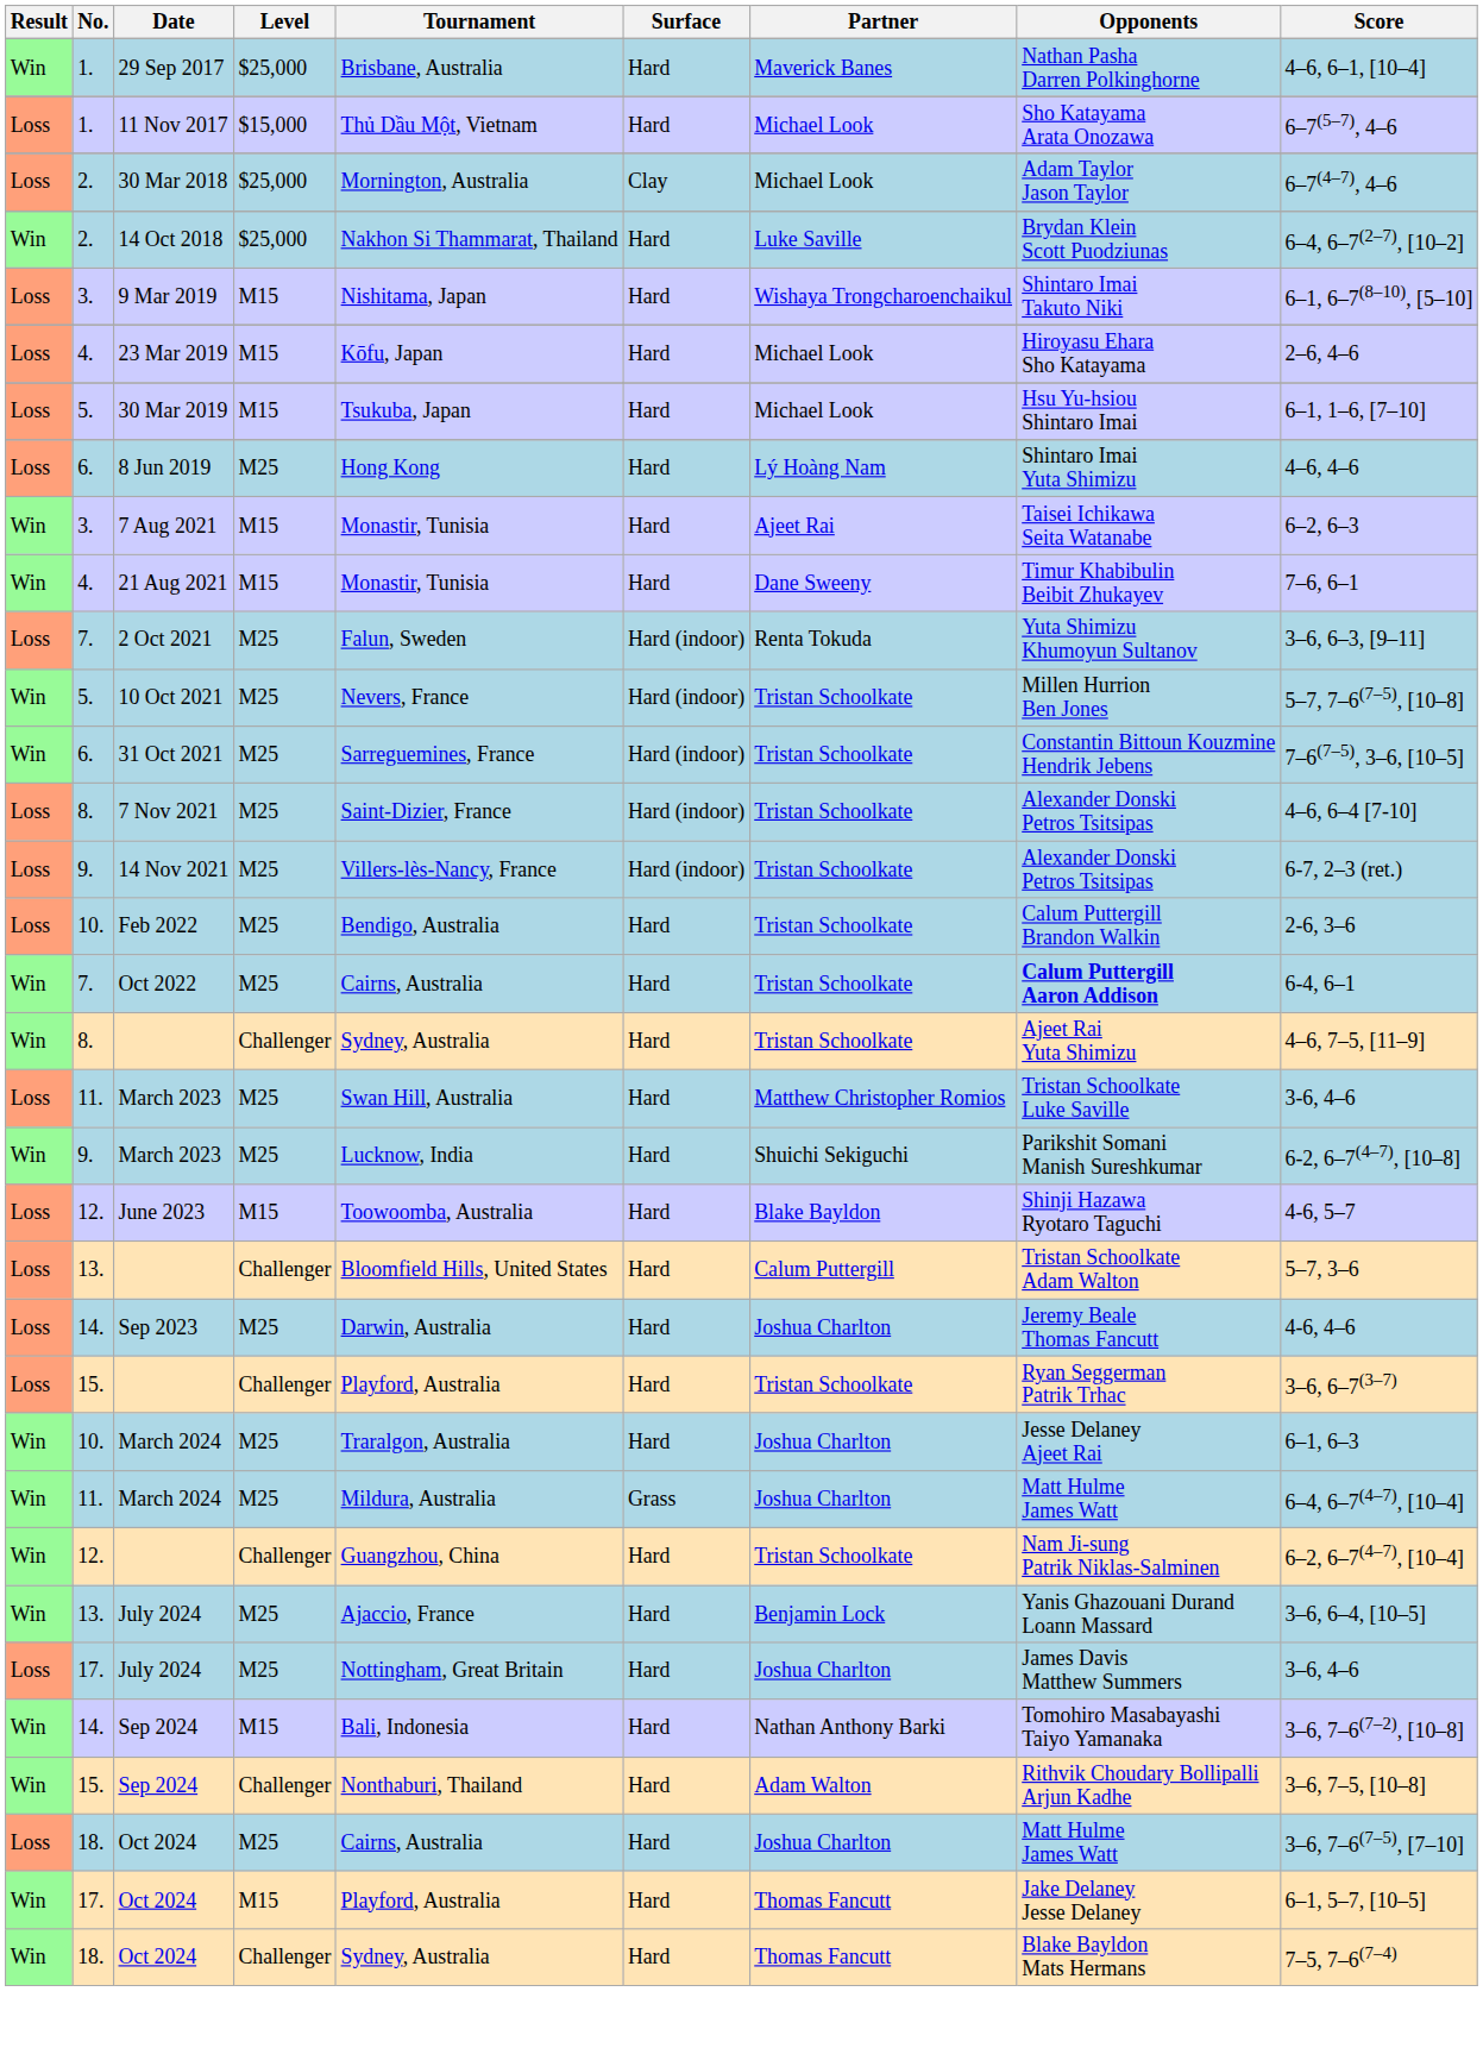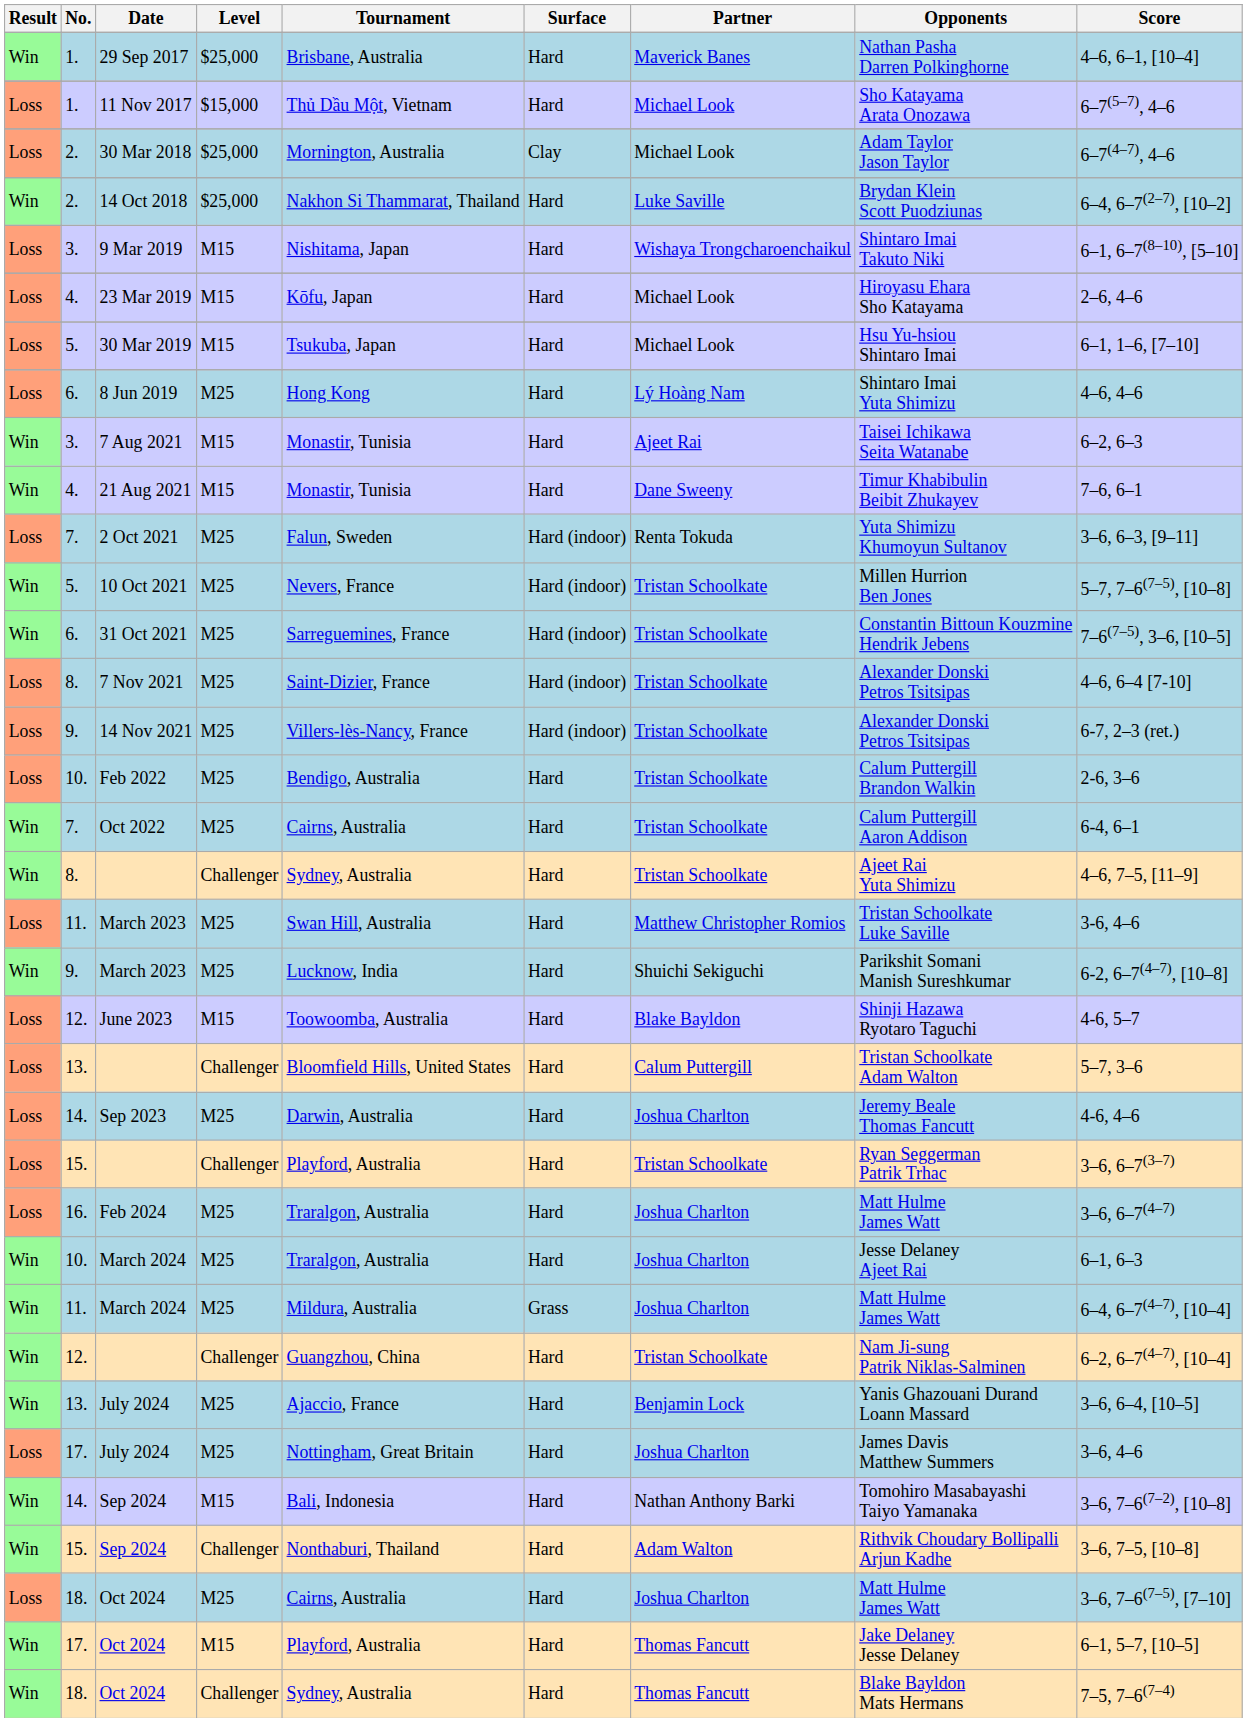 <table class="sortable wikitable">
 <tr>
 <th>Result</th>
 <th class="unsortable">No.</th>
 <th>Date</th>
 <th>Level</th>
 <th>Tournament</th>
 <th>Surface</th>
 <th>Partner</th>
 <th>Opponents</th>
 <th class="unsortable">Score</th>
 </tr>
 <tr>
 </tr>
 <tr style="background:lightblue;">
 <td bgcolor=98FB98>Win</td>
 <td>1.</td>
 <td>29 Sep 2017</td>
 <td>$25,000</td>
 <td><a href='#'>Brisbane</a>, Australia</td>
 <td>Hard</td>
 <td> <a href='#'>Maverick Banes</a></td>
 <td> <a href='#'>Nathan Pasha</a> <br> <a href='#'>Darren Polkinghorne</a></td>
 <td>4–6, 6–1, [10–4]</td>
 </tr>
 <tr>
 </tr>
 <tr style="background:#ccccff;">
 <td style="background:#ffa07a;">Loss</td>
 <td>1.</td>
 <td>11 Nov 2017</td>
 <td>$15,000</td>
 <td><a href='#'>Thủ Dầu Một</a>, Vietnam</td>
 <td>Hard</td>
 <td> <a href='#'>Michael Look</a></td>
 <td> <a href='#'>Sho Katayama</a> <br> <a href='#'>Arata Onozawa</a></td>
 <td>6–7<sup>(5–7)</sup>, 4–6</td>
 </tr>
 <tr>
 </tr>
 <tr style="background:lightblue;">
 <td style="background:#ffa07a;">Loss</td>
 <td>2.</td>
 <td>30 Mar 2018</td>
 <td>$25,000</td>
 <td><a href='#'>Mornington</a>, Australia</td>
 <td>Clay</td>
 <td> Michael Look</td>
 <td> <a href='#'>Adam Taylor</a> <br> <a href='#'>Jason Taylor</a></td>
 <td>6–7<sup>(4–7)</sup>, 4–6</td>
 </tr>
 <tr>
 </tr>
 <tr style="background:lightblue;">
 <td bgcolor=98FB98>Win</td>
 <td>2.</td>
 <td>14 Oct 2018</td>
 <td>$25,000</td>
 <td><a href='#'>Nakhon Si Thammarat</a>, Thailand</td>
 <td>Hard</td>
 <td> <a href='#'>Luke Saville</a></td>
 <td> <a href='#'>Brydan Klein</a> <br> <a href='#'>Scott Puodziunas</a></td>
 <td>6–4, 6–7<sup>(2–7)</sup>,  [10–2]</td>
 </tr>
 <tr>
 </tr>
 <tr style="background:#ccccff;">
 <td style="background:#ffa07a;">Loss</td>
 <td>3.</td>
 <td>9 Mar 2019</td>
 <td>M15</td>
 <td><a href='#'>Nishitama</a>, Japan</td>
 <td>Hard</td>
 <td> <a href='#'>Wishaya Trongcharoenchaikul</a></td>
 <td> <a href='#'>Shintaro Imai</a> <br> <a href='#'>Takuto Niki</a></td>
 <td>6–1, 6–7<sup>(8–10)</sup>, [5–10]</td>
 </tr>
 <tr>
 </tr>
 <tr style="background:#ccccff;">
 <td style="background:#ffa07a;">Loss</td>
 <td>4.</td>
 <td>23 Mar 2019</td>
 <td>M15</td>
 <td><a href='#'>Kōfu</a>, Japan</td>
 <td>Hard</td>
 <td> Michael Look</td>
 <td> <a href='#'>Hiroyasu Ehara</a> <br> Sho Katayama</td>
 <td>2–6, 4–6</td>
 </tr>
 <tr>
 </tr>
 <tr style="background:#ccccff;">
 <td style="background:#ffa07a;">Loss</td>
 <td>5.</td>
 <td>30 Mar 2019</td>
 <td>M15</td>
 <td><a href='#'>Tsukuba</a>, Japan</td>
 <td>Hard</td>
 <td> Michael Look</td>
 <td> <a href='#'>Hsu Yu-hsiou</a> <br> Shintaro Imai</td>
 <td>6–1, 1–6, [7–10]</td>
 </tr>
 <tr>
 </tr>
 <tr style="background:lightblue;">
 <td style="background:#ffa07a;">Loss</td>
 <td>6.</td>
 <td>8 Jun 2019</td>
 <td>M25</td>
 <td><a href='#'>Hong Kong</a></td>
 <td>Hard</td>
 <td> <a href='#'>Lý Hoàng Nam</a></td>
 <td> Shintaro Imai <br> <a href='#'>Yuta Shimizu</a></td>
 <td>4–6, 4–6</td>
 </tr>
 <tr style="background:#ccccff;">
 <td bgcolor=98FB98>Win</td>
 <td>3.</td>
 <td>7 Aug 2021</td>
 <td>M15</td>
 <td><a href='#'>Monastir</a>, Tunisia</td>
 <td>Hard</td>
 <td> <a href='#'>Ajeet Rai</a></td>
 <td> <a href='#'>Taisei Ichikawa</a><br> <a href='#'>Seita Watanabe</a></td>
 <td>6–2, 6–3</td>
 </tr>
 <tr style="background:#ccccff;">
 <td bgcolor=98FB98>Win</td>
 <td>4.</td>
 <td>21 Aug 2021</td>
 <td>M15</td>
 <td><a href='#'>Monastir</a>, Tunisia</td>
 <td>Hard</td>
 <td> <a href='#'>Dane Sweeny</a></td>
 <td> <a href='#'>Timur Khabibulin </a><br> <a href='#'>Beibit Zhukayev</a></td>
 <td>7–6, 6–1</td>
 </tr>
 <tr style="background:lightblue;">
 <td bgcolor=FFA07A>Loss</td>
 <td>7.</td>
 <td>2 Oct 2021</td>
 <td>M25</td>
 <td><a href='#'>Falun</a>, Sweden</td>
 <td>Hard (indoor)</td>
 <td> Renta Tokuda</td>
 <td> <a href='#'>Yuta Shimizu</a> <br> <a href='#'>Khumoyun Sultanov</a></td>
 <td>3–6, 6–3, [9–11]</td>
 </tr>
 <tr style="background:lightblue;">
 <td bgcolor=98FB98>Win</td>
 <td>5.</td>
 <td>10 Oct 2021</td>
 <td>M25</td>
 <td><a href='#'>Nevers</a>, France</td>
 <td>Hard (indoor)</td>
 <td> <a href='#'>Tristan Schoolkate</a></td>
 <td> Millen Hurrion <br> <a href='#'>Ben Jones</a></td>
 <td>5–7, 7–6<sup>(7–5)</sup>, [10–8]</td>
 </tr>
 <tr style="background:lightblue;">
 <td bgcolor=98FB98>Win</td>
 <td>6.</td>
 <td>31 Oct 2021</td>
 <td>M25</td>
 <td><a href='#'>Sarreguemines</a>, France</td>
 <td>Hard (indoor)</td>
 <td> <a href='#'>Tristan Schoolkate</a></td>
 <td> <a href='#'>Constantin Bittoun Kouzmine</a>  <br> <a href='#'>Hendrik Jebens</a></td>
 <td>7–6<sup>(7–5)</sup>, 3–6, [10–5]</td>
 </tr>
 <tr style="background:lightblue;">
 <td style="background:#ffa07a;">Loss</td>
 <td>8.</td>
 <td>7 Nov 2021</td>
 <td>M25</td>
 <td><a href='#'>Saint-Dizier</a>, France</td>
 <td>Hard (indoor)</td>
 <td> <a href='#'>Tristan Schoolkate</a></td>
 <td> <a href='#'>Alexander Donski</a> <br> <a href='#'>Petros Tsitsipas</a></td>
 <td>4–6, 6–4 [7-10]</td>
 </tr>
 <tr style="background:lightblue;">
 <td style="background:#ffa07a;">Loss</td>
 <td>9.</td>
 <td>14 Nov 2021</td>
 <td>M25</td>
 <td><a href='#'>Villers-lès-Nancy</a>, France</td>
 <td>Hard (indoor)</td>
 <td> <a href='#'>Tristan Schoolkate</a></td>
 <td> <a href='#'>Alexander Donski</a> <br> <a href='#'>Petros Tsitsipas</a></td>
 <td>6-7, 2–3 (ret.)</td>
 </tr>
 <tr style="background:lightblue;">
 <td style="background:#ffa07a;">Loss</td>
 <td>10.</td>
 <td>Feb 2022</td>
 <td>M25</td>
 <td><a href='#'>Bendigo</a>, Australia</td>
 <td>Hard</td>
 <td> <a href='#'>Tristan Schoolkate</a></td>
 <td> <a href='#'>Calum Puttergill</a> <br> <a href='#'>Brandon Walkin</a></td>
 <td>2-6, 3–6</td>
 </tr>
 <tr style="background:lightblue;">
 <td bgcolor=98FB98>Win</td>
 <td>7.</td>
 <td>Oct 2022</td>
 <td>M25</td>
 <td><a href='#'>Cairns</a>, Australia</td>
 <td>Hard</td>
 <td> <a href='#'>Tristan Schoolkate</a></td>
-<td><strong> <a href='#'>Calum Puttergill</a> <br> <a href='#'>Aaron Addison</a></strong></td>
+<td> <a href='#'>Calum Puttergill</a> <br> <a href='#'>Aaron Addison</a></td>
 <td>6-4, 6–1</td>
 </tr>
 <tr style="background:moccasin;">
 <td style="background:#98fb98;">Win</td>
 <td>8.</td>
 <td><a href='#'></a></td>
 <td>Challenger</td>
 <td><a href='#'>Sydney</a>, Australia</td>
 <td>Hard</td>
 <td> <a href='#'>Tristan Schoolkate</a></td>
 <td> <a href='#'>Ajeet Rai</a><br> <a href='#'>Yuta Shimizu</a></td>
 <td>4–6, 7–5, [11–9]</td>
 </tr>
 <tr style="background:lightblue;">
 <td style="background:#ffa07a;">Loss</td>
 <td>11.</td>
 <td>March 2023</td>
 <td>M25</td>
 <td><a href='#'>Swan Hill</a>, Australia</td>
 <td>Hard</td>
 <td> <a href='#'>Matthew Christopher Romios</a></td>
 <td> <a href='#'>Tristan Schoolkate</a> <br> <a href='#'>Luke Saville</a></td>
 <td>3-6, 4–6</td>
 </tr>
 <tr style="background:lightblue;">
 <td bgcolor=98FB98>Win</td>
 <td>9.</td>
 <td>March 2023</td>
 <td>M25</td>
 <td><a href='#'>Lucknow</a>, India</td>
 <td>Hard</td>
 <td> Shuichi Sekiguchi</td>
 <td> Parikshit Somani <br> Manish Sureshkumar</td>
 <td>6-2, 6–7<sup>(4–7)</sup>, [10–8]</td>
 </tr>
 <tr style="background:#ccccff;">
 <td style="background:#ffa07a;">Loss</td>
 <td>12.</td>
 <td>June 2023</td>
 <td>M15</td>
 <td><a href='#'>Toowoomba</a>, Australia</td>
 <td>Hard</td>
 <td> <a href='#'>Blake Bayldon</a></td>
 <td> <a href='#'>Shinji Hazawa</a> <br> Ryotaro Taguchi</td>
 <td>4-6, 5–7</td>
 </tr>
 <tr style="background:moccasin;">
 <td style="background:#ffa07a;">Loss</td>
 <td>13.</td>
 <td><a href='#'></a></td>
 <td>Challenger</td>
 <td><a href='#'>Bloomfield Hills</a>, United States</td>
 <td>Hard</td>
 <td> <a href='#'>Calum Puttergill</a></td>
 <td> <a href='#'>Tristan Schoolkate</a><br> <a href='#'>Adam Walton</a></td>
 <td>5–7, 3–6</td>
 </tr>
 <tr style="background:lightblue;">
 <td bgcolor=ffa07a>Loss</td>
 <td>14.</td>
 <td>Sep 2023</td>
 <td>M25</td>
 <td><a href='#'>Darwin</a>, Australia</td>
 <td>Hard</td>
 <td> <a href='#'>Joshua Charlton</a></td>
 <td> <a href='#'>Jeremy Beale</a> <br> <a href='#'>Thomas Fancutt</a></td>
 <td>4-6, 4–6</td>
 </tr>
 <tr style="background:moccasin;">
 <td style="background:#ffa07a;">Loss</td>
 <td>15.</td>
 <td><a href='#'></a></td>
 <td>Challenger</td>
 <td><a href='#'>Playford</a>, Australia</td>
 <td>Hard</td>
 <td> <a href='#'>Tristan Schoolkate</a></td>
 <td> <a href='#'>Ryan Seggerman</a><br> <a href='#'>Patrik Trhac</a></td>
 <td>3–6, 6–7<sup>(3–7)</sup></td>
+</tr>
+<tr style="background:lightblue;">
+<td bgcolor=ffa07a>Loss</td>
+<td>16.</td>
+<td>Feb 2024</td>
+<td>M25</td>
+<td><a href='#'>Traralgon</a>, Australia</td>
+<td>Hard</td>
+<td> <a href='#'>Joshua Charlton</a></td>
+<td> <a href='#'>Matt Hulme</a> <br> <a href='#'>James Watt</a></td>
+<td>3–6, 6–7<sup>(4–7)</sup></td>
 </tr>
 <tr style="background:lightblue;">
 <td bgcolor=98FB98>Win</td>
 <td>10.</td>
 <td>March 2024</td>
 <td>M25</td>
 <td><a href='#'>Traralgon</a>, Australia</td>
 <td>Hard</td>
 <td> <a href='#'>Joshua Charlton</a></td>
 <td> Jesse Delaney <br> <a href='#'>Ajeet Rai</a></td>
 <td>6–1, 6–3</td>
 </tr>
 <tr style="background:lightblue;">
 <td bgcolor=98FB98>Win</td>
 <td>11.</td>
 <td>March 2024</td>
 <td>M25</td>
 <td><a href='#'>Mildura</a>, Australia</td>
 <td>Grass</td>
 <td> <a href='#'>Joshua Charlton</a></td>
 <td> <a href='#'>Matt Hulme</a> <br> <a href='#'>James Watt</a></td>
 <td>6–4, 6–7<sup>(4–7)</sup>, [10–4]</td>
 </tr>
 <tr style="background:moccasin;">
 <td style="background:#98fb98;">Win</td>
 <td>12.</td>
 <td><a href='#'></a></td>
 <td>Challenger</td>
 <td><a href='#'>Guangzhou</a>, China</td>
 <td>Hard</td>
 <td> <a href='#'>Tristan Schoolkate</a></td>
 <td> <a href='#'>Nam Ji-sung</a><br> <a href='#'>Patrik Niklas-Salminen</a></td>
 <td>6–2, 6–7<sup>(4–7)</sup>, [10–4]</td>
 </tr>
 <tr style="background:lightblue;">
 <td bgcolor=98FB98>Win</td>
 <td>13.</td>
 <td>July 2024</td>
 <td>M25</td>
 <td><a href='#'>Ajaccio</a>, France</td>
 <td>Hard</td>
 <td> <a href='#'>Benjamin Lock</a></td>
 <td> Yanis Ghazouani Durand <br> Loann Massard</td>
 <td>3–6, 6–4, [10–5]</td>
 </tr>
 <tr style="background:lightblue;">
 <td bgcolor=FFA07A>Loss</td>
 <td>17.</td>
 <td>July 2024</td>
 <td>M25</td>
 <td><a href='#'>Nottingham</a>, Great Britain</td>
 <td>Hard</td>
 <td> <a href='#'>Joshua Charlton</a></td>
 <td> James Davis <br> Matthew Summers</td>
 <td>3–6, 4–6</td>
 </tr>
 <tr style="background:#ccccff;">
 <td style="background:#98fb98;">Win</td>
 <td>14.</td>
 <td>Sep 2024</td>
 <td>M15</td>
 <td><a href='#'>Bali</a>, Indonesia</td>
 <td>Hard</td>
 <td>  Nathan Anthony Barki</td>
 <td>  Tomohiro Masabayashi  <br>  Taiyo Yamanaka</td>
 <td>3–6, 7–6<sup>(7–2)</sup>, [10–8]</td>
 </tr>
 <tr style="background:moccasin;">
 <td style="background:#98fb98;">Win</td>
 <td>15.</td>
 <td><a href='#'>Sep 2024</a></td>
 <td>Challenger</td>
 <td><a href='#'>Nonthaburi</a>, Thailand</td>
 <td>Hard</td>
 <td> <a href='#'>Adam Walton</a></td>
 <td> <a href='#'>Rithvik Choudary Bollipalli</a> <br>  <a href='#'>Arjun Kadhe</a></td>
 <td>3–6, 7–5, [10–8]</td>
 </tr>
 <tr style="background:lightblue;">
 <td bgcolor=FFA07A>Loss</td>
 <td>18.</td>
 <td>Oct 2024</td>
 <td>M25</td>
 <td><a href='#'>Cairns</a>, Australia</td>
 <td>Hard</td>
 <td> <a href='#'>Joshua Charlton</a></td>
 <td> <a href='#'>Matt Hulme</a> <br> <a href='#'>James Watt</a></td>
 <td>3–6, 7–6<sup>(7–5)</sup>, [7–10]</td>
 </tr>
 <tr style="background:moccasin;">
 <td bgcolor=98FB98>Win</td>
 <td>17.</td>
 <td><a href='#'>Oct 2024</a></td>
 <td>M15</td>
 <td><a href='#'>Playford</a>, Australia</td>
 <td>Hard</td>
 <td> <a href='#'>Thomas Fancutt</a></td>
 <td> <a href='#'>Jake Delaney</a> <br> Jesse Delaney</td>
 <td>6–1, 5–7, [10–5]</td>
 </tr>
 <tr style="background:moccasin;">
 <td bgcolor=98FB98>Win</td>
 <td>18.</td>
 <td><a href='#'>Oct 2024</a></td>
 <td>Challenger</td>
 <td><a href='#'>Sydney</a>, Australia</td>
 <td>Hard</td>
 <td> <a href='#'>Thomas Fancutt</a></td>
 <td> <a href='#'>Blake Bayldon</a>  <br> Mats Hermans</td>
 <td>7–5, 7–6<sup>(7–4)</sup></td>
 </tr>
 </table>
